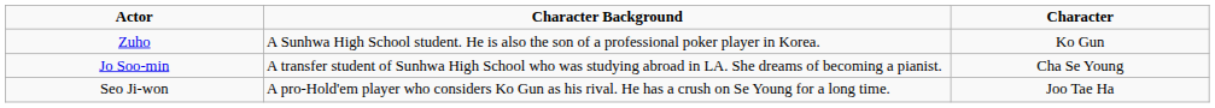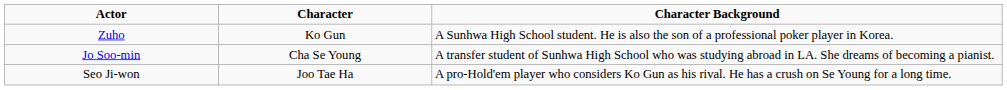 <table class="wikitable" style="text-align:center" width="100%">
 <tr>
 <td width="15%"><strong>Actor</strong></td>
+<td width="15%"><strong>Character</strong></td>
 <td width="40%"><strong>Character Background</strong></td>
-<td width="15%"><strong>Character</strong></td>
 </tr>
 <tr>
 <td><a href='#'>Zuho</a></td>
+<td>Ko Gun</td>
 <td align="left">A Sunhwa High School student. He is also the son of a professional poker player in Korea.</td>
-<td>Ko Gun</td>
 </tr>
 <tr>
 <td><a href='#'>Jo Soo-min</a></td>
+<td>Cha Se Young</td>
 <td align="left">A transfer student of Sunhwa High School who was studying abroad in LA. She dreams of becoming a pianist.</td>
-<td>Cha Se Young</td>
 </tr>
 <tr>
 <td>Seo Ji-won</td>
+<td>Joo Tae Ha</td>
 <td align="left">A pro-Hold'em player who considers Ko Gun as his rival. He has a crush on Se Young for a long time.</td>
-<td>Joo Tae Ha</td>
 </tr>
 </table>
